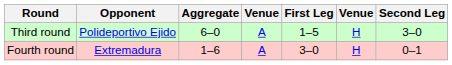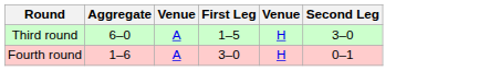 <table class="wikitable" style="font-size:100%; text-align:center">
 <tr>
 <th>Round</th>
-<th>Opponent</th>
 <th>Aggregate</th>
 <th>Venue</th>
 <th>First Leg</th>
 <th>Venue</th>
 <th>Second Leg</th>
 </tr>
 <tr bgcolor= CCFFCC>
 <td>Third round</td>
-<td><a href='#'>Polideportivo Ejido</a></td>
 <td>6–0</td>
 <td><a href='#'>A</a></td>
 <td>1–5</td>
 <td><a href='#'>H</a></td>
 <td>3–0</td>
 </tr>
 <tr bgcolor= FFCCCC>
 <td>Fourth round</td>
-<td><a href='#'>Extremadura</a></td>
 <td>1–6</td>
 <td><a href='#'>A</a></td>
 <td>3–0</td>
 <td><a href='#'>H</a></td>
 <td>0–1</td>
 </tr>
 </table>
